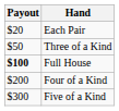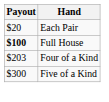 <table class="wikitable">
 <tr>
 <th>Payout</th>
 <th>Hand</th>
 </tr>
 <tr>
 <td>$20</td>
 <td>Each Pair</td>
 </tr>
 <tr>
-<td>$50</td>
-<td>Three of a Kind</td>
-</tr>
-<tr>
 <td><strong>$100</strong></td>
 <td>Full House</td>
 </tr>
 <tr>
-<td>$200</td>
+<td>$203</td>
 <td>Four of a Kind</td>
 </tr>
 <tr>
 <td>$300</td>
 <td>Five of a Kind</td>
 </tr>
 </table>
